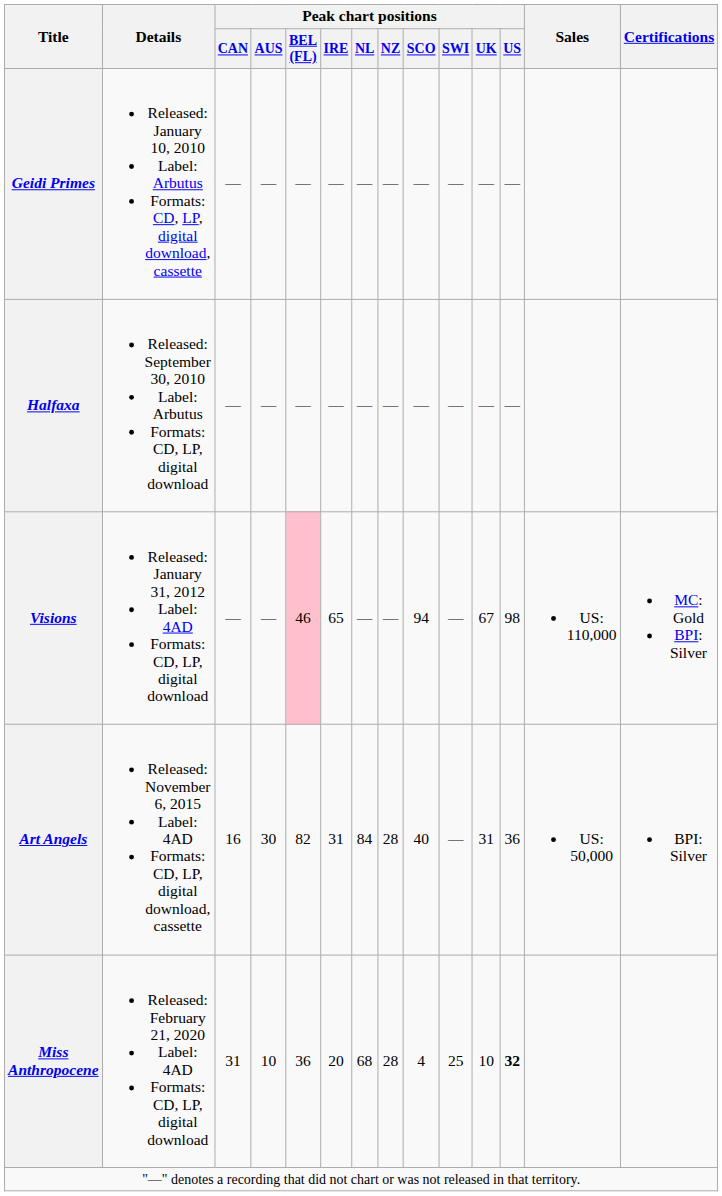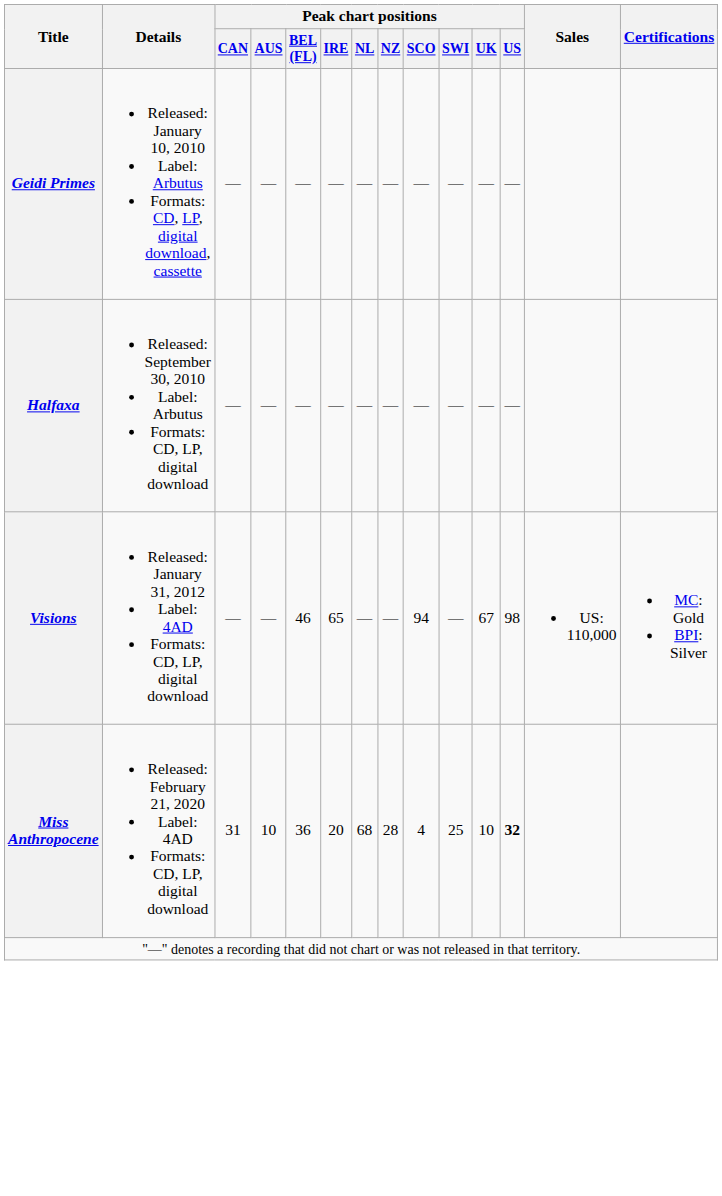 <table class="wikitable plainrowheaders" style="text-align:center">
 <tr>
 <th scope="col" rowspan="2" style="width:10em;">Title</th>
 <th scope="col" rowspan="2" style="width:23em;">Details</th>
 <th scope="col" colspan="10">Peak chart positions</th>
 <th scope="col" rowspan="2" style="width:10em;">Sales</th>
 <th scope="col" rowspan="2" style="width:10em;"><a href='#'>Certifications</a></th>
 </tr>
 <tr>
 <th scope="col" style="width:2.5em;font-size:90%;"><a href='#'>CAN</a><br></th>
 <th scope="col" style="width:2.5em;font-size:90%;"><a href='#'>AUS</a><br></th>
 <th scope="col" style="width:2.5em;font-size:90%;"><a href='#'>BEL<br>(FL)</a><br></th>
 <th scope="col" style="width:2.5em;font-size:90%;"><a href='#'>IRE</a><br></th>
 <th scope="col" style="width:2.5em;font-size:90%;"><a href='#'>NL</a><br></th>
 <th scope="col" style="width:2.5em;font-size:90%;"><a href='#'>NZ</a><br></th>
 <th scope="col" style="width:2.5em;font-size:90%;"><a href='#'>SCO</a><br></th>
 <th scope="col" style="width:2.5em;font-size:90%;"><a href='#'>SWI</a><br></th>
 <th scope="col" style="width:2.5em;font-size:90%;"><a href='#'>UK</a><br></th>
 <th scope="col" style="width:2.5em;font-size:90%;"><a href='#'>US</a><br></th>
 </tr>
 <tr>
 <th scope="row"><em><a href='#'>Geidi Primes</a></em></th>
 <td><br><ul><li>Released: January 10, 2010</li><li>Label: <a href='#'>Arbutus</a></li><li>Formats: <a href='#'>CD</a>, <a href='#'>LP</a>, <a href='#'>digital download</a>, <a href='#'>cassette</a></li></ul></td>
 <td>—</td>
 <td>—</td>
 <td>—</td>
 <td>—</td>
 <td>—</td>
 <td>—</td>
 <td>—</td>
 <td>—</td>
 <td>—</td>
 <td>—</td>
 <td></td>
 <td></td>
 </tr>
 <tr>
 <th scope="row"><em><a href='#'>Halfaxa</a></em></th>
 <td><br><ul><li>Released: September 30, 2010</li><li>Label: Arbutus</li><li>Formats: CD, LP, digital download</li></ul></td>
 <td>—</td>
 <td>—</td>
 <td>—</td>
 <td>—</td>
 <td>—</td>
 <td>—</td>
 <td>—</td>
 <td>—</td>
 <td>—</td>
 <td>—</td>
 <td></td>
 <td></td>
 </tr>
 <tr>
 <th scope="row"><em><a href='#'>Visions</a></em></th>
 <td><br><ul><li>Released: January 31, 2012</li><li>Label: <a href='#'>4AD</a></li><li>Formats: CD, LP, digital download</li></ul></td>
 <td>—</td>
 <td>—</td>
-<td style="background: pink;">46</td>
+<td>46</td>
 <td>65</td>
 <td>—</td>
 <td>—</td>
 <td>94</td>
 <td>—</td>
 <td>67</td>
 <td>98</td>
 <td><br><ul><li>US: 110,000</li></ul></td>
 <td><br><ul><li><a href='#'>MC</a>: Gold</li><li><a href='#'>BPI</a>: Silver</li></ul></td>
-</tr>
-<tr>
-<th scope="row"><em><a href='#'>Art Angels</a></em></th>
-<td><br><ul><li>Released: November 6, 2015</li><li>Label: 4AD</li><li>Formats: CD, LP, digital download, cassette</li></ul></td>
-<td>16</td>
-<td>30</td>
-<td>82</td>
-<td>31</td>
-<td>84</td>
-<td>28</td>
-<td>40</td>
-<td>—</td>
-<td>31</td>
-<td>36</td>
-<td><br><ul><li>US: 50,000</li></ul></td>
-<td><br><ul><li>BPI: Silver</li></ul></td>
 </tr>
 <tr>
 <th scope="row"><em><a href='#'>Miss Anthropocene</a></em></th>
 <td><br><ul><li>Released: February 21, 2020</li><li>Label: 4AD</li><li>Formats: CD, LP, digital download</li></ul></td>
 <td>31</td>
 <td>10</td>
 <td>36</td>
 <td>20</td>
 <td>68</td>
 <td>28</td>
 <td>4</td>
 <td>25</td>
 <td>10</td>
 <td><strong>32</strong></td>
 <td></td>
 <td></td>
 </tr>
 <tr>
 <td colspan="14" style="font-size:90%">"—" denotes a recording that did not chart or was not released in that territory.</td>
 </tr>
 </table>
